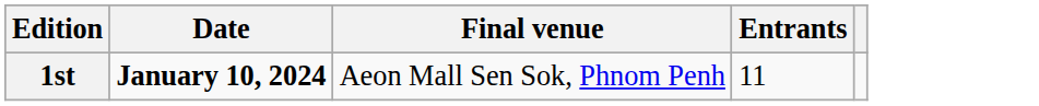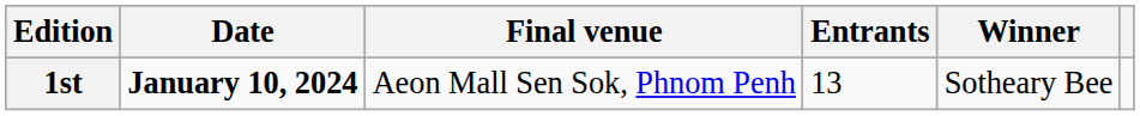 <table class="wikitable defaultcenter col2left col3left col5left" style="font-size:95%;">
 <tr>
 <th>Edition</th>
 <th>Date</th>
 <th>Final venue</th>
 <th>Entrants</th>
+<th>Winner</th>
 <th></th>
 </tr>
 <tr>
 <th>1st</th>
 <td><strong>January 10, 2024</strong></td>
 <td>Aeon Mall Sen Sok, <a href='#'>Phnom Penh</a></td>
-<td>11</td>
+<td>13</td>
+<td>Sotheary Bee</td>
 <td></td>
 </tr>
 </table>
